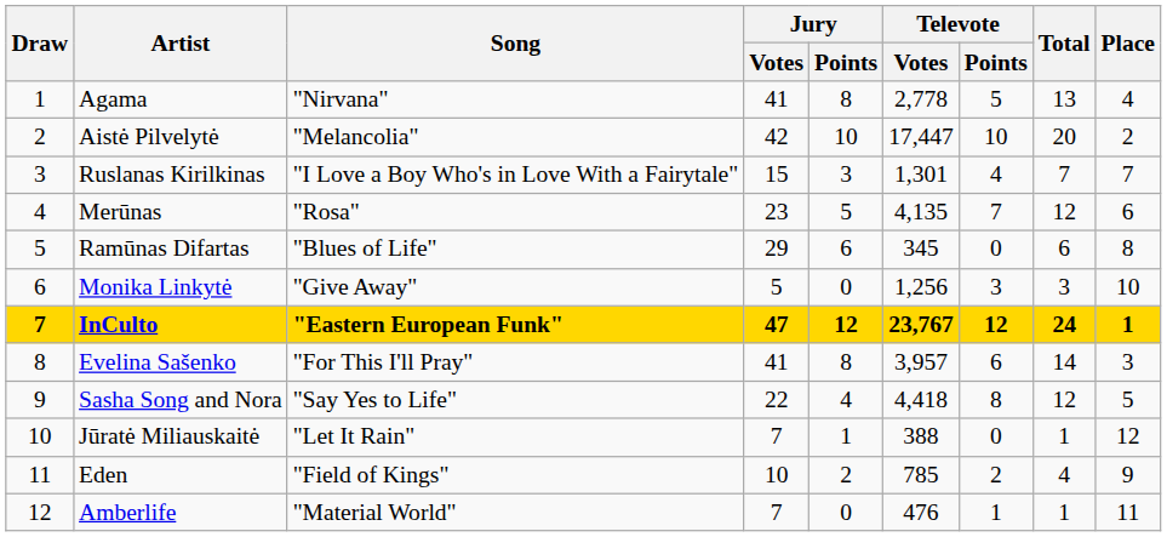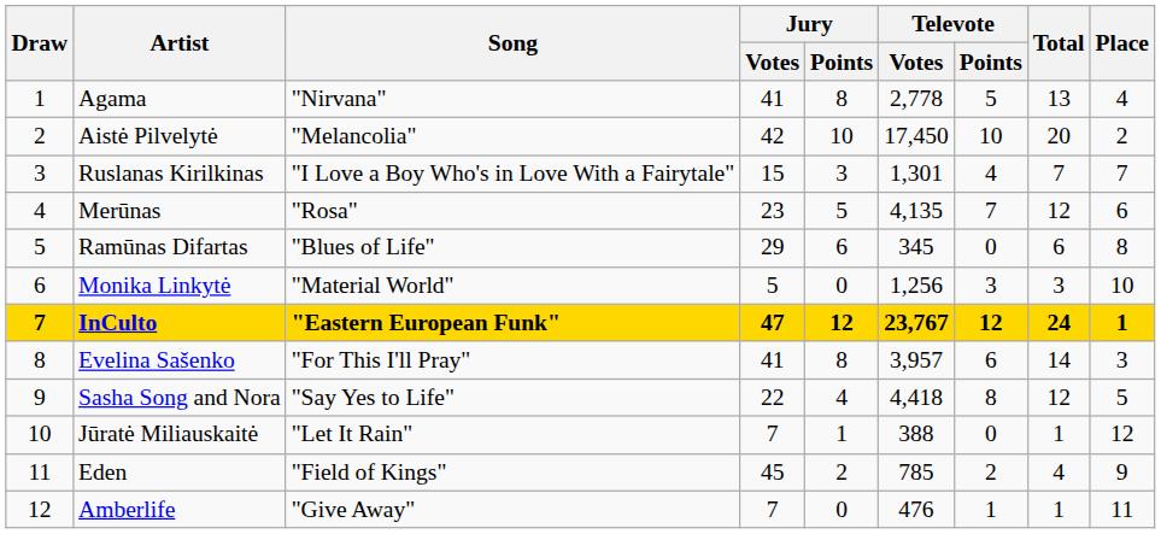 <table class="sortable wikitable" style="margin: 1em auto 1em auto; text-align:center;">
 <tr>
 <th rowspan="2">Draw</th>
 <th rowspan="2">Artist</th>
 <th rowspan="2">Song</th>
 <th colspan="2">Jury</th>
 <th colspan="2">Televote</th>
 <th rowspan="2">Total</th>
 <th rowspan="2">Place</th>
 </tr>
 <tr>
 <th>Votes</th>
 <th>Points</th>
 <th>Votes</th>
 <th>Points</th>
 </tr>
 <tr>
 <td>1</td>
 <td align="left">Agama</td>
 <td align="left">"Nirvana"</td>
 <td>41</td>
 <td>8</td>
 <td>2,778</td>
 <td>5</td>
 <td>13</td>
 <td>4</td>
 </tr>
 <tr>
 <td>2</td>
 <td align="left">Aistė Pilvelytė</td>
 <td align="left">"Melancolia"</td>
 <td>42</td>
 <td>10</td>
-<td>17,447</td>
+<td>17,450</td>
 <td>10</td>
 <td>20</td>
 <td>2</td>
 </tr>
 <tr>
 <td>3</td>
 <td align="left">Ruslanas Kirilkinas</td>
 <td align="left">"I Love a Boy Who's in Love With a Fairytale"</td>
 <td>15</td>
 <td>3</td>
 <td>1,301</td>
 <td>4</td>
 <td>7</td>
 <td>7</td>
 </tr>
 <tr>
 <td>4</td>
 <td align="left">Merūnas</td>
 <td align="left">"Rosa"</td>
 <td>23</td>
 <td>5</td>
 <td>4,135</td>
 <td>7</td>
 <td>12</td>
 <td>6</td>
 </tr>
 <tr>
 <td>5</td>
 <td align="left">Ramūnas Difartas</td>
 <td align="left">"Blues of Life"</td>
 <td>29</td>
 <td>6</td>
 <td>345</td>
 <td>0</td>
 <td>6</td>
 <td>8</td>
 </tr>
 <tr>
 <td>6</td>
 <td align="left"><a href='#'>Monika Linkytė</a></td>
-<td align="left">"Give Away"</td>
+<td align="left">"Material World"</td>
 <td>5</td>
 <td>0</td>
 <td>1,256</td>
 <td>3</td>
 <td>3</td>
 <td>10</td>
 </tr>
 <tr style="font-weight:bold; background:gold;">
 <td>7</td>
 <td align="left"><a href='#'>InCulto</a></td>
 <td align="left">"Eastern European Funk"</td>
 <td>47</td>
 <td>12</td>
 <td>23,767</td>
 <td>12</td>
 <td>24</td>
 <td>1</td>
 </tr>
 <tr>
 <td>8</td>
 <td align="left"><a href='#'>Evelina Sašenko</a></td>
 <td align="left">"For This I'll Pray"</td>
 <td>41</td>
 <td>8</td>
 <td>3,957</td>
 <td>6</td>
 <td>14</td>
 <td>3</td>
 </tr>
 <tr>
 <td>9</td>
 <td align="left"><a href='#'>Sasha Song</a> and Nora</td>
 <td align="left">"Say Yes to Life"</td>
 <td>22</td>
 <td>4</td>
 <td>4,418</td>
 <td>8</td>
 <td>12</td>
 <td>5</td>
 </tr>
 <tr>
 <td>10</td>
 <td align="left">Jūratė Miliauskaitė</td>
 <td align="left">"Let It Rain"</td>
 <td>7</td>
 <td>1</td>
 <td>388</td>
 <td>0</td>
 <td>1</td>
 <td>12</td>
 </tr>
 <tr>
 <td>11</td>
 <td align="left">Eden</td>
 <td align="left">"Field of Kings"</td>
-<td>10</td>
+<td>45</td>
 <td>2</td>
 <td>785</td>
 <td>2</td>
 <td>4</td>
 <td>9</td>
 </tr>
 <tr>
 <td>12</td>
 <td align="left"><a href='#'>Amberlife</a></td>
-<td align="left">"Material World"</td>
+<td align="left">"Give Away"</td>
 <td>7</td>
 <td>0</td>
 <td>476</td>
 <td>1</td>
 <td>1</td>
 <td>11</td>
 </tr>
 </table>
